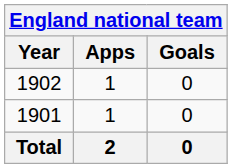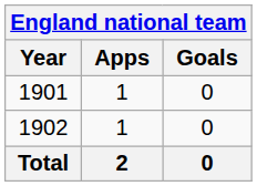 <table class="wikitable" style="text-align:center">
 <tr>
 <th colspan=3><a href='#'>England national team</a></th>
 </tr>
 <tr>
 <th>Year</th>
 <th>Apps</th>
 <th>Goals</th>
 </tr>
 <tr>
-<td>1902</td>
+<td>1901</td>
 <td>1</td>
 <td>0</td>
 </tr>
 <tr>
-<td>1901</td>
+<td>1902</td>
 <td>1</td>
 <td>0</td>
 </tr>
 <tr>
 <th>Total</th>
 <th>2</th>
 <th>0</th>
 </tr>
 </table>
